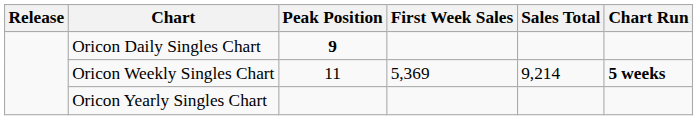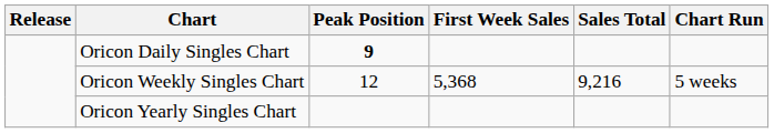 <table class="wikitable">
 <tr>
 <th>Release</th>
 <th>Chart</th>
 <th>Peak Position</th>
 <th>First Week Sales</th>
 <th>Sales Total</th>
 <th>Chart Run</th>
 </tr>
 <tr>
 <td rowspan="3"></td>
 <td>Oricon Daily Singles Chart</td>
 <td align="center"><strong>9</strong></td>
 <td></td>
 <td></td>
 <td></td>
 </tr>
 <tr>
 <td>Oricon Weekly Singles Chart</td>
-<td align="center">11</td>
-<td>5,369</td>
-<td>9,214</td>
-<td><strong>5 weeks</strong></td>
+<td align="center">12</td>
+<td>5,368</td>
+<td>9,216</td>
+<td>5 weeks</td>
 </tr>
 <tr>
 <td>Oricon Yearly Singles Chart</td>
 <td align="center"></td>
 <td></td>
 <td></td>
 <td></td>
 </tr>
 </table>
